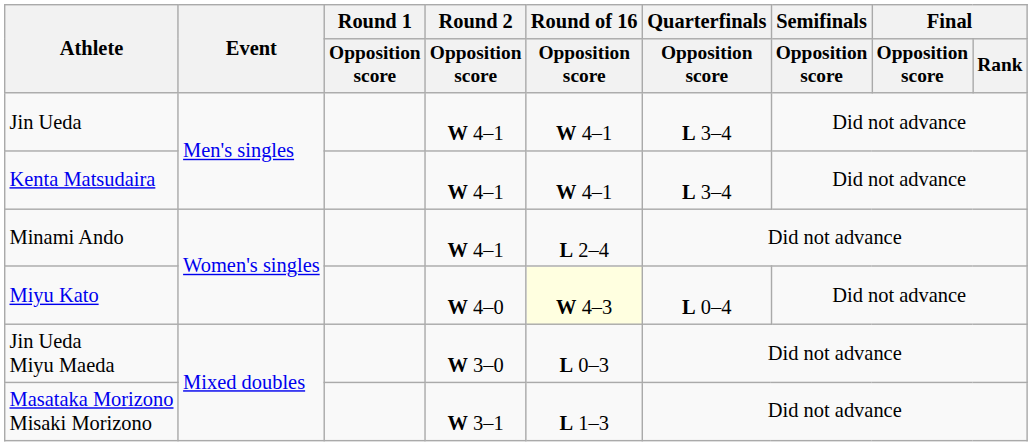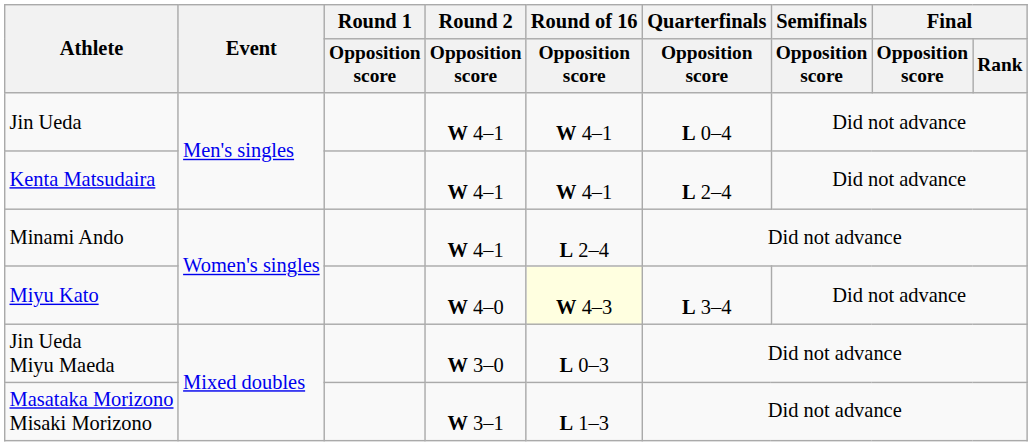 <table class=wikitable style="font-size:90%; text-align:center;">
 <tr>
 <th rowspan="2">Athlete</th>
 <th rowspan="2">Event</th>
 <th>Round 1</th>
 <th>Round 2</th>
 <th>Round of 16</th>
 <th>Quarterfinals</th>
 <th>Semifinals</th>
 <th colspan=2>Final</th>
 </tr>
 <tr style="font-size:95%">
 <th>Opposition<br> score</th>
 <th>Opposition<br> score</th>
 <th>Opposition<br> score</th>
 <th>Opposition<br> score</th>
 <th>Opposition<br> score</th>
 <th>Opposition<br> score</th>
 <th>Rank</th>
 </tr>
 <tr>
 <td style="text-align:left">Jin Ueda</td>
 <td style="text-align:left" rowspan=2><a href='#'>Men's singles</a></td>
 <td></td>
 <td><br><strong>W</strong> 4–1</td>
 <td><br><strong>W</strong> 4–1</td>
-<td><br><strong>L</strong> 3–4</td>
+<td><br><strong>L</strong> 0–4</td>
 <td colspan=3>Did not advance</td>
 </tr>
 <tr>
 <td style="text-align:left"><a href='#'>Kenta Matsudaira</a></td>
 <td></td>
 <td><br><strong>W</strong> 4–1</td>
 <td><br><strong>W</strong> 4–1</td>
-<td><br><strong>L</strong> 3–4</td>
+<td><br><strong>L</strong> 2–4</td>
 <td colspan=3>Did not advance</td>
 </tr>
 <tr>
 <td style="text-align:left">Minami Ando</td>
 <td style="text-align:left" rowspan=2><a href='#'>Women's singles</a></td>
 <td></td>
 <td><br><strong>W</strong> 4–1</td>
 <td><br><strong>L</strong> 2–4</td>
 <td colspan=4>Did not advance</td>
 </tr>
 <tr>
 <td style="text-align:left"><a href='#'>Miyu Kato</a></td>
 <td></td>
 <td><br><strong>W</strong> 4–0</td>
 <td style="background: lightyellow;"><br><strong>W</strong> 4–3</td>
-<td><br><strong>L</strong> 0–4</td>
+<td><br><strong>L</strong> 3–4</td>
 <td colspan=3>Did not advance</td>
 </tr>
 <tr>
 <td style="text-align:left">Jin Ueda<br>Miyu Maeda</td>
 <td style="text-align:left" rowspan=2><a href='#'>Mixed doubles</a></td>
 <td></td>
 <td><br><strong>W</strong> 3–0</td>
 <td><br><strong>L</strong> 0–3</td>
 <td colspan=4>Did not advance</td>
 </tr>
 <tr>
 <td style="text-align:left"><a href='#'>Masataka Morizono</a><br>Misaki Morizono</td>
 <td></td>
 <td><br><strong>W</strong> 3–1</td>
 <td><br><strong>L</strong> 1–3</td>
 <td colspan=4>Did not advance</td>
 </tr>
 </table>
